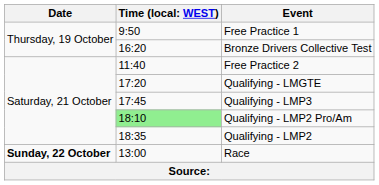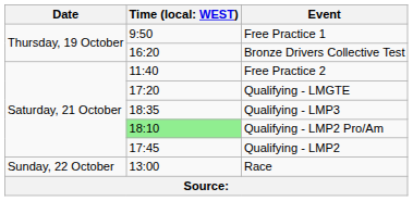 <table class="wikitable" style="font-size: 90%;">
 <tr>
 <th>Date</th>
 <th>Time (local: <a href='#'>WEST</a>)</th>
 <th>Event</th>
 </tr>
 <tr>
 <td rowspan="2">Thursday, 19 October</td>
 <td>9:50</td>
 <td>Free Practice 1</td>
 </tr>
 <tr>
 <td>16:20</td>
 <td>Bronze Drivers Collective Test</td>
 </tr>
 <tr>
 <td rowspan="5">Saturday, 21 October</td>
 <td>11:40</td>
 <td>Free Practice 2</td>
 </tr>
 <tr>
 <td>17:20</td>
 <td>Qualifying - LMGTE</td>
 </tr>
 <tr>
-<td>17:45</td>
+<td>18:35</td>
 <td>Qualifying - LMP3</td>
 </tr>
 <tr>
 <td style="background: lightgreen;">18:10</td>
 <td>Qualifying - LMP2 Pro/Am</td>
 </tr>
 <tr>
-<td>18:35</td>
+<td>17:45</td>
 <td>Qualifying - LMP2</td>
 </tr>
 <tr>
-<td><strong>Sunday, 22 October</strong></td>
+<td>Sunday, 22 October</td>
 <td>13:00</td>
 <td>Race</td>
 </tr>
 <tr>
 <th colspan="3">Source:</th>
 </tr>
 </table>
